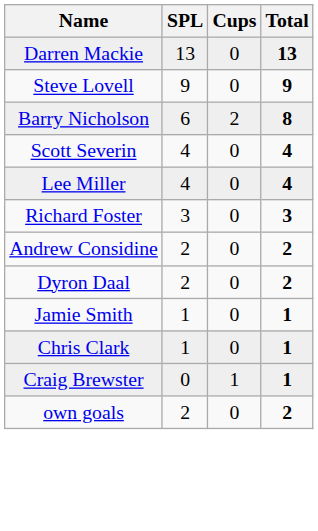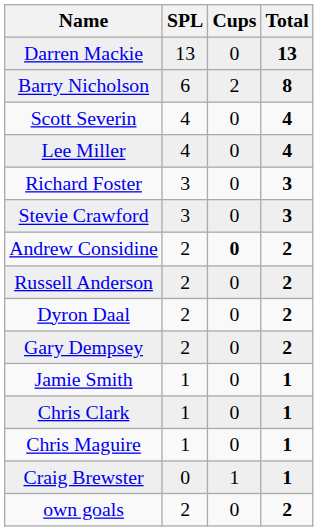 <table class="wikitable" style="text-align:center; font-size:95%">
 <tr>
 <th>Name</th>
 <th>SPL</th>
 <th>Cups</th>
 <th>Total</th>
 </tr>
 <tr bgcolor="#EFEFEF">
 <td> <a href='#'>Darren Mackie</a></td>
 <td>13</td>
 <td>0</td>
 <td><strong>13</strong></td>
-</tr>
-<tr>
-<td> <a href='#'>Steve Lovell</a></td>
-<td>9</td>
-<td>0</td>
-<td><strong>9</strong></td>
 </tr>
 <tr bgcolor="#EFEFEF">
 <td> <a href='#'>Barry Nicholson</a></td>
 <td>6</td>
 <td>2</td>
 <td><strong>8</strong></td>
 </tr>
 <tr>
 <td> <a href='#'>Scott Severin</a></td>
 <td>4</td>
 <td>0</td>
 <td><strong>4</strong></td>
 </tr>
 <tr bgcolor="#EFEFEF">
 <td> <a href='#'>Lee Miller</a></td>
 <td>4</td>
 <td>0</td>
 <td><strong>4</strong></td>
 </tr>
 <tr>
 <td> <a href='#'>Richard Foster</a></td>
 <td>3</td>
 <td>0</td>
 <td><strong>3</strong></td>
 </tr>
+<tr bgcolor="#EFEFEF">
+<td> <a href='#'>Stevie Crawford</a></td>
+<td>3</td>
+<td>0</td>
+<td><strong>3</strong></td>
+</tr>
 <tr>
 <td> <a href='#'>Andrew Considine</a></td>
+<td>2</td>
+<td><strong>0</strong></td>
+<td><strong>2</strong></td>
+</tr>
+<tr bgcolor="#EFEFEF">
+<td> <a href='#'>Russell Anderson</a></td>
 <td>2</td>
 <td>0</td>
 <td><strong>2</strong></td>
 </tr>
 <tr>
 <td> <a href='#'>Dyron Daal</a></td>
+<td>2</td>
+<td>0</td>
+<td><strong>2</strong></td>
+</tr>
+<tr bgcolor="#EFEFEF">
+<td> <a href='#'>Gary Dempsey</a></td>
 <td>2</td>
 <td>0</td>
 <td><strong>2</strong></td>
 </tr>
 <tr>
 <td> <a href='#'>Jamie Smith</a></td>
 <td>1</td>
 <td>0</td>
 <td><strong>1</strong></td>
 </tr>
 <tr bgcolor="#EFEFEF">
 <td> <a href='#'>Chris Clark</a></td>
+<td>1</td>
+<td>0</td>
+<td><strong>1</strong></td>
+</tr>
+<tr>
+<td> <a href='#'>Chris Maguire</a></td>
 <td>1</td>
 <td>0</td>
 <td><strong>1</strong></td>
 </tr>
 <tr bgcolor="#EFEFEF">
 <td> <a href='#'>Craig Brewster</a></td>
 <td>0</td>
 <td>1</td>
 <td><strong>1</strong></td>
 </tr>
 <tr>
 <td> <a href='#'>own goals</a></td>
 <td>2</td>
 <td>0</td>
 <td><strong>2</strong></td>
 </tr>
 </table>
